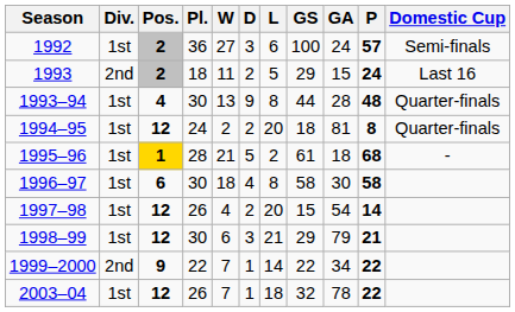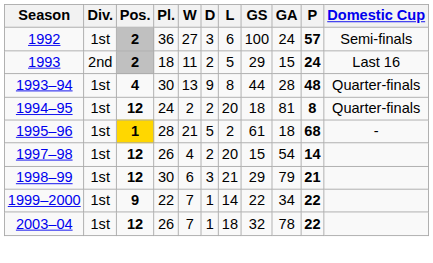 <table class="wikitable">
 <tr>
 <th>Season</th>
 <th>Div.</th>
 <th>Pos.</th>
 <th>Pl.</th>
 <th>W</th>
 <th>D</th>
 <th>L</th>
 <th>GS</th>
 <th>GA</th>
 <th>P</th>
 <th><a href='#'>Domestic Cup</a></th>
 </tr>
 <tr>
 <td align=center><a href='#'>1992</a></td>
 <td align=center>1st</td>
 <td align=center style="background:silver;"><strong>2</strong></td>
 <td align=center>36</td>
 <td align=center>27</td>
 <td align=center>3</td>
 <td align=center>6</td>
 <td align=center>100</td>
 <td align=center>24</td>
 <td align=center><strong>57</strong></td>
 <td align=center>Semi-finals</td>
 </tr>
 <tr>
 <td align=center><a href='#'>1993</a></td>
 <td align=center>2nd</td>
 <td align=center style="background:silver;"><strong>2</strong></td>
 <td align=center>18</td>
 <td align=center>11</td>
 <td align=center>2</td>
 <td align=center>5</td>
 <td align=center>29</td>
 <td align=center>15</td>
 <td align=center><strong>24</strong></td>
 <td align=center>Last 16</td>
 </tr>
 <tr>
 <td align=center><a href='#'>1993–94</a></td>
 <td align=center>1st</td>
 <td align=center><strong>4</strong></td>
 <td align=center>30</td>
 <td align=center>13</td>
 <td align=center>9</td>
 <td align=center>8</td>
 <td align=center>44</td>
 <td align=center>28</td>
 <td align=center><strong>48</strong></td>
 <td align=center>Quarter-finals</td>
 </tr>
 <tr>
 <td align=center><a href='#'>1994–95</a></td>
 <td align=center>1st</td>
 <td align=center><strong>12</strong></td>
 <td align=center>24</td>
 <td align=center>2</td>
 <td align=center>2</td>
 <td align=center>20</td>
 <td align=center>18</td>
 <td align=center>81</td>
 <td align=center><strong>8</strong></td>
 <td align=center>Quarter-finals</td>
 </tr>
 <tr>
 <td align=center><a href='#'>1995–96</a></td>
 <td align=center>1st</td>
 <td align=center style="background:gold;"><strong>1</strong></td>
 <td align=center>28</td>
 <td align=center>21</td>
 <td align=center>5</td>
 <td align=center>2</td>
 <td align=center>61</td>
 <td align=center>18</td>
 <td align=center><strong>68</strong></td>
 <td align=center>-</td>
 </tr>
 <tr>
-<td align=center><a href='#'>1996–97</a></td>
-<td align=center>1st</td>
-<td align=center><strong>6</strong></td>
-<td align=center>30</td>
-<td align=center>18</td>
-<td align=center>4</td>
-<td align=center>8</td>
-<td align=center>58</td>
-<td align=center>30</td>
-<td align=center><strong>58</strong></td>
-<td align=center></td>
-</tr>
-<tr>
 <td align=center><a href='#'>1997–98</a></td>
 <td align=center>1st</td>
 <td align=center><strong>12</strong></td>
 <td align=center>26</td>
 <td align=center>4</td>
 <td align=center>2</td>
 <td align=center>20</td>
 <td align=center>15</td>
 <td align=center>54</td>
 <td align=center><strong>14</strong></td>
 <td align=center></td>
 </tr>
 <tr>
 <td align=center><a href='#'>1998–99</a></td>
 <td align=center>1st</td>
 <td align=center><strong>12</strong></td>
 <td align=center>30</td>
 <td align=center>6</td>
 <td align=center>3</td>
 <td align=center>21</td>
 <td align=center>29</td>
 <td align=center>79</td>
 <td align=center><strong>21</strong></td>
 <td align=center></td>
 </tr>
 <tr>
 <td align=center><a href='#'>1999–2000</a></td>
-<td align=center>2nd</td>
+<td align=center>1st</td>
 <td align=center><strong>9</strong></td>
 <td align=center>22</td>
 <td align=center>7</td>
 <td align=center>1</td>
 <td align=center>14</td>
 <td align=center>22</td>
 <td align=center>34</td>
 <td align=center><strong>22</strong></td>
 <td align=center></td>
 </tr>
 <tr>
 <td align=center><a href='#'>2003–04</a></td>
 <td align=center>1st</td>
 <td align=center><strong>12</strong></td>
 <td align=center>26</td>
 <td align=center>7</td>
 <td align=center>1</td>
 <td align=center>18</td>
 <td align=center>32</td>
 <td align=center>78</td>
 <td align=center><strong>22</strong></td>
 <td align=center></td>
 </tr>
 </table>
